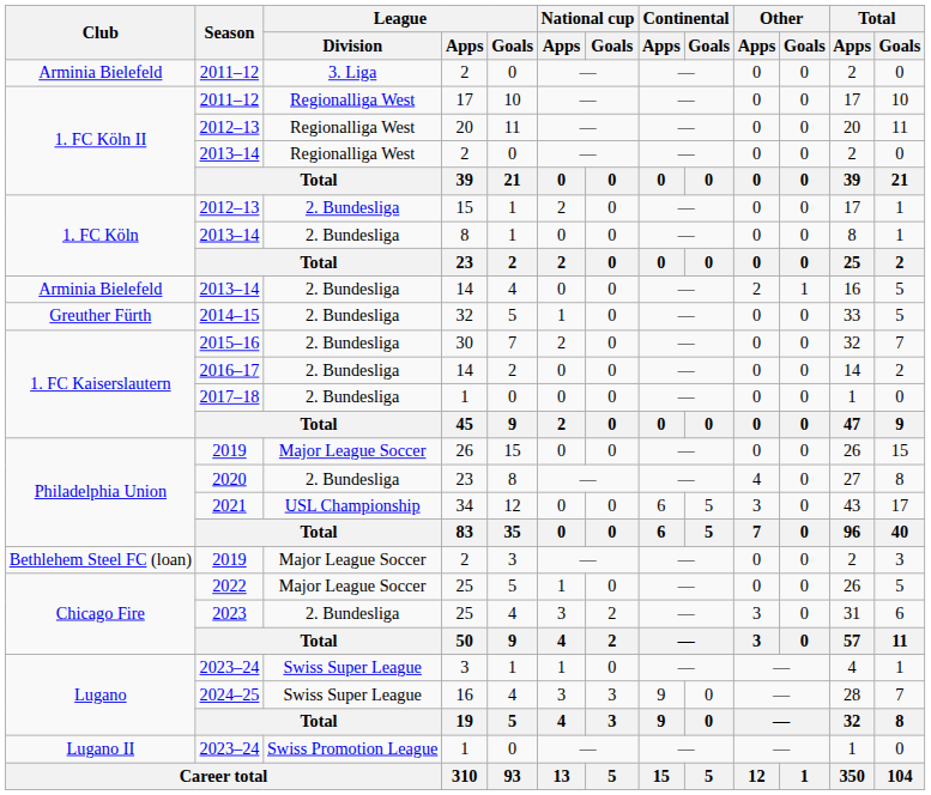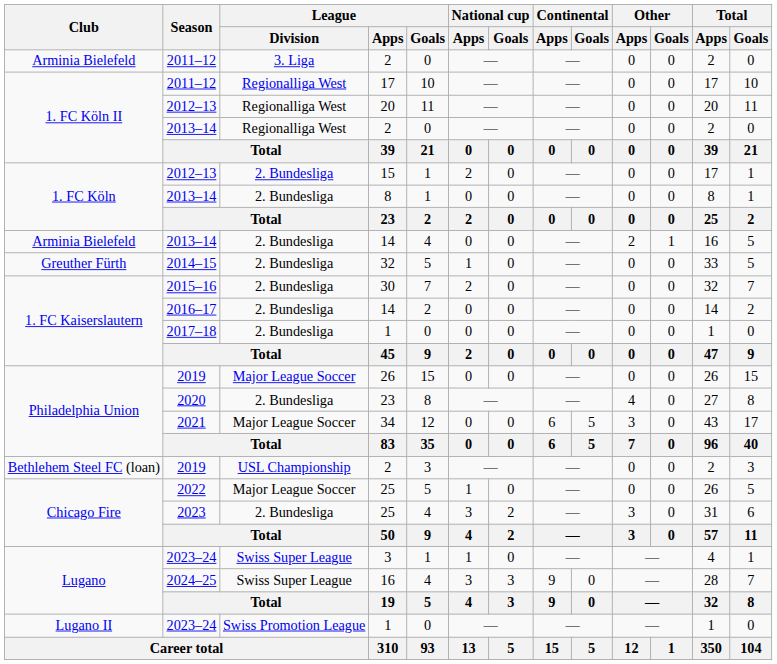 <table class="wikitable" style="text-align:center">
 <tr>
 <th rowspan="2">Club</th>
 <th rowspan="2">Season</th>
 <th colspan="3">League</th>
 <th colspan="2">National cup</th>
 <th colspan="2">Continental</th>
 <th colspan="2">Other</th>
 <th colspan="2">Total</th>
 </tr>
 <tr>
 <th>Division</th>
 <th>Apps</th>
 <th>Goals</th>
 <th>Apps</th>
 <th>Goals</th>
 <th>Apps</th>
 <th>Goals</th>
 <th>Apps</th>
 <th>Goals</th>
 <th>Apps</th>
 <th>Goals</th>
 </tr>
 <tr>
 <td><a href='#'>Arminia Bielefeld</a></td>
 <td><a href='#'>2011–12</a></td>
 <td><a href='#'>3. Liga</a></td>
 <td>2</td>
 <td>0</td>
 <td colspan="2">—</td>
 <td colspan="2">—</td>
 <td>0</td>
 <td>0</td>
 <td>2</td>
 <td>0</td>
 </tr>
 <tr>
 <td rowspan="4"><a href='#'>1. FC Köln II</a></td>
 <td><a href='#'>2011–12</a></td>
 <td><a href='#'>Regionalliga West</a></td>
 <td>17</td>
 <td>10</td>
 <td colspan="2">—</td>
 <td colspan="2">—</td>
 <td>0</td>
 <td>0</td>
 <td>17</td>
 <td>10</td>
 </tr>
 <tr>
 <td><a href='#'>2012–13</a></td>
 <td>Regionalliga West</td>
 <td>20</td>
 <td>11</td>
 <td colspan="2">—</td>
 <td colspan="2">—</td>
 <td>0</td>
 <td>0</td>
 <td>20</td>
 <td>11</td>
 </tr>
 <tr>
 <td><a href='#'>2013–14</a></td>
 <td>Regionalliga West</td>
 <td>2</td>
 <td>0</td>
 <td colspan="2">—</td>
 <td colspan="2">—</td>
 <td>0</td>
 <td>0</td>
 <td>2</td>
 <td>0</td>
 </tr>
 <tr>
 <th colspan="2">Total</th>
 <th>39</th>
 <th>21</th>
 <th>0</th>
 <th>0</th>
 <th>0</th>
 <th>0</th>
 <th>0</th>
 <th>0</th>
 <th>39</th>
 <th>21</th>
 </tr>
 <tr>
 <td rowspan="3"><a href='#'>1. FC Köln</a></td>
 <td><a href='#'>2012–13</a></td>
 <td><a href='#'>2. Bundesliga</a></td>
 <td>15</td>
 <td>1</td>
 <td>2</td>
 <td>0</td>
 <td colspan="2">—</td>
 <td>0</td>
 <td>0</td>
 <td>17</td>
 <td>1</td>
 </tr>
 <tr>
 <td><a href='#'>2013–14</a></td>
 <td>2. Bundesliga</td>
 <td>8</td>
 <td>1</td>
 <td>0</td>
 <td>0</td>
 <td colspan="2">—</td>
 <td>0</td>
 <td>0</td>
 <td>8</td>
 <td>1</td>
 </tr>
 <tr>
 <th colspan="2">Total</th>
 <th>23</th>
 <th>2</th>
 <th>2</th>
 <th>0</th>
 <th>0</th>
 <th>0</th>
 <th>0</th>
 <th>0</th>
 <th>25</th>
 <th>2</th>
 </tr>
 <tr>
 <td><a href='#'>Arminia Bielefeld</a></td>
 <td><a href='#'>2013–14</a></td>
 <td>2. Bundesliga</td>
 <td>14</td>
 <td>4</td>
 <td>0</td>
 <td>0</td>
 <td colspan="2">—</td>
 <td>2</td>
 <td>1</td>
 <td>16</td>
 <td>5</td>
 </tr>
 <tr>
 <td><a href='#'>Greuther Fürth</a></td>
 <td><a href='#'>2014–15</a></td>
 <td>2. Bundesliga</td>
 <td>32</td>
 <td>5</td>
 <td>1</td>
 <td>0</td>
 <td colspan="2">—</td>
 <td>0</td>
 <td>0</td>
 <td>33</td>
 <td>5</td>
 </tr>
 <tr>
 <td rowspan="4"><a href='#'>1. FC Kaiserslautern</a></td>
 <td><a href='#'>2015–16</a></td>
 <td>2. Bundesliga</td>
 <td>30</td>
 <td>7</td>
 <td>2</td>
 <td>0</td>
 <td colspan="2">—</td>
 <td>0</td>
 <td>0</td>
 <td>32</td>
 <td>7</td>
 </tr>
 <tr>
 <td><a href='#'>2016–17</a></td>
 <td>2. Bundesliga</td>
 <td>14</td>
 <td>2</td>
 <td>0</td>
 <td>0</td>
 <td colspan="2">—</td>
 <td>0</td>
 <td>0</td>
 <td>14</td>
 <td>2</td>
 </tr>
 <tr>
 <td><a href='#'>2017–18</a></td>
 <td>2. Bundesliga</td>
 <td>1</td>
 <td>0</td>
 <td>0</td>
 <td>0</td>
 <td colspan="2">—</td>
 <td>0</td>
 <td>0</td>
 <td>1</td>
 <td>0</td>
 </tr>
 <tr>
 <th colspan="2">Total</th>
 <th>45</th>
 <th>9</th>
 <th>2</th>
 <th>0</th>
 <th>0</th>
 <th>0</th>
 <th>0</th>
 <th>0</th>
 <th>47</th>
 <th>9</th>
 </tr>
 <tr>
 <td rowspan=4><a href='#'>Philadelphia Union</a></td>
 <td><a href='#'>2019</a></td>
 <td><a href='#'>Major League Soccer</a></td>
 <td>26</td>
 <td>15</td>
 <td>0</td>
 <td>0</td>
 <td colspan="2">—</td>
 <td>0</td>
 <td>0</td>
 <td>26</td>
 <td>15</td>
 </tr>
 <tr>
 <td><a href='#'>2020</a></td>
 <td>2. Bundesliga</td>
 <td>23</td>
 <td>8</td>
 <td colspan="2">—</td>
 <td colspan="2">—</td>
 <td>4</td>
 <td>0</td>
 <td>27</td>
 <td>8</td>
 </tr>
 <tr>
 <td><a href='#'>2021</a></td>
-<td><a href='#'>USL Championship</a></td>
+<td>Major League Soccer</td>
 <td>34</td>
 <td>12</td>
 <td>0</td>
 <td>0</td>
 <td>6</td>
 <td>5</td>
 <td>3</td>
 <td>0</td>
 <td>43</td>
 <td>17</td>
 </tr>
 <tr>
 <th colspan="2">Total</th>
 <th>83</th>
 <th>35</th>
 <th>0</th>
 <th>0</th>
 <th>6</th>
 <th>5</th>
 <th>7</th>
 <th>0</th>
 <th>96</th>
 <th>40</th>
 </tr>
 <tr>
 <td><a href='#'>Bethlehem Steel FC</a> (loan)</td>
 <td><a href='#'>2019</a></td>
-<td>Major League Soccer</td>
+<td><a href='#'>USL Championship</a></td>
 <td>2</td>
 <td>3</td>
 <td colspan="2">—</td>
 <td colspan="2">—</td>
 <td>0</td>
 <td>0</td>
 <td>2</td>
 <td>3</td>
 </tr>
 <tr>
 <td rowspan="3"><a href='#'>Chicago Fire</a></td>
 <td><a href='#'>2022</a></td>
 <td>Major League Soccer</td>
 <td>25</td>
 <td>5</td>
 <td>1</td>
 <td>0</td>
 <td colspan="2">—</td>
 <td>0</td>
 <td>0</td>
 <td>26</td>
 <td>5</td>
 </tr>
 <tr>
 <td><a href='#'>2023</a></td>
 <td>2. Bundesliga</td>
 <td>25</td>
 <td>4</td>
 <td>3</td>
 <td>2</td>
 <td colspan="2">—</td>
 <td>3</td>
 <td>0</td>
 <td>31</td>
 <td>6</td>
 </tr>
 <tr>
 <th colspan="2">Total</th>
 <th>50</th>
 <th>9</th>
 <th>4</th>
 <th>2</th>
 <th colspan="2">—</th>
 <th>3</th>
 <th>0</th>
 <th>57</th>
 <th>11</th>
 </tr>
 <tr>
 <td rowspan="3"><a href='#'>Lugano</a></td>
 <td><a href='#'>2023–24</a></td>
 <td><a href='#'>Swiss Super League</a></td>
 <td>3</td>
 <td>1</td>
 <td>1</td>
 <td>0</td>
 <td colspan="2">—</td>
 <td colspan="2">—</td>
 <td>4</td>
 <td>1</td>
 </tr>
 <tr>
 <td><a href='#'>2024–25</a></td>
 <td>Swiss Super League</td>
 <td>16</td>
 <td>4</td>
 <td>3</td>
 <td>3</td>
 <td>9</td>
 <td>0</td>
 <td colspan="2">—</td>
 <td>28</td>
 <td>7</td>
 </tr>
 <tr>
 <th colspan="2">Total</th>
 <th>19</th>
 <th>5</th>
 <th>4</th>
 <th>3</th>
 <th>9</th>
 <th>0</th>
 <th colspan="2">—</th>
 <th>32</th>
 <th>8</th>
 </tr>
 <tr>
 <td><a href='#'>Lugano II</a></td>
 <td><a href='#'>2023–24</a></td>
 <td><a href='#'>Swiss Promotion League</a></td>
 <td>1</td>
 <td>0</td>
 <td colspan="2">—</td>
 <td colspan="2">—</td>
 <td colspan="2">—</td>
 <td>1</td>
 <td>0</td>
 </tr>
 <tr>
 <th colspan="3">Career total</th>
 <th>310</th>
 <th>93</th>
 <th>13</th>
 <th>5</th>
 <th>15</th>
 <th>5</th>
 <th>12</th>
 <th>1</th>
 <th>350</th>
 <th>104</th>
 </tr>
 </table>
